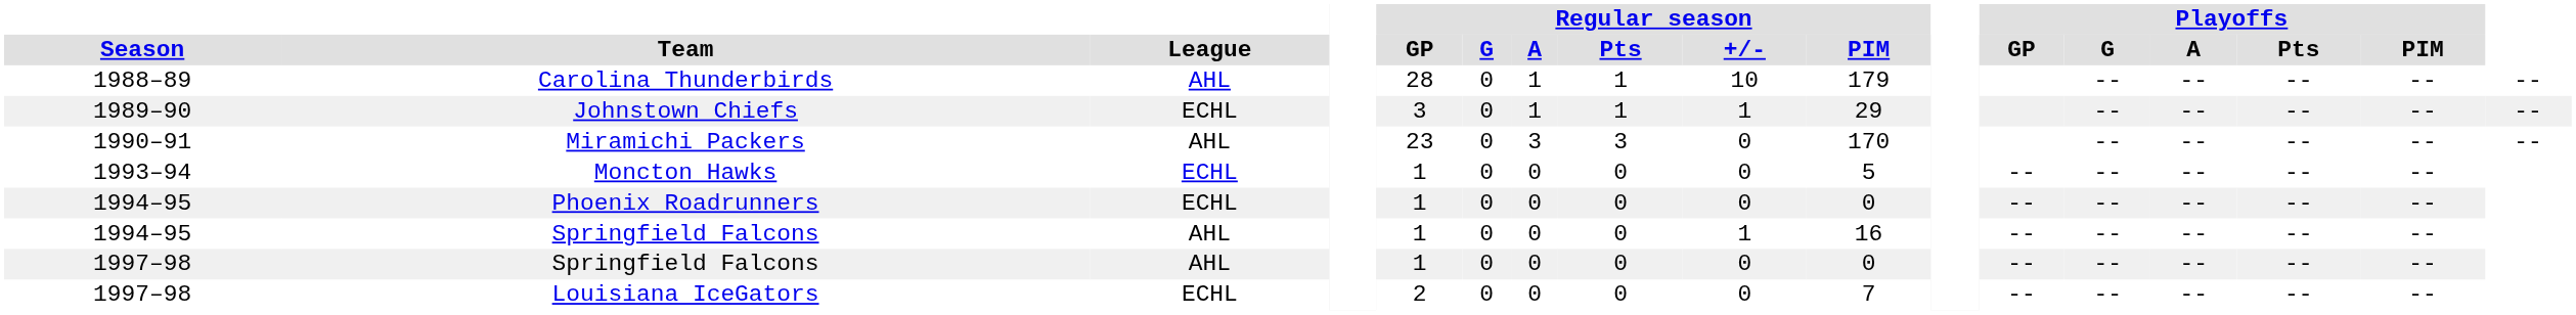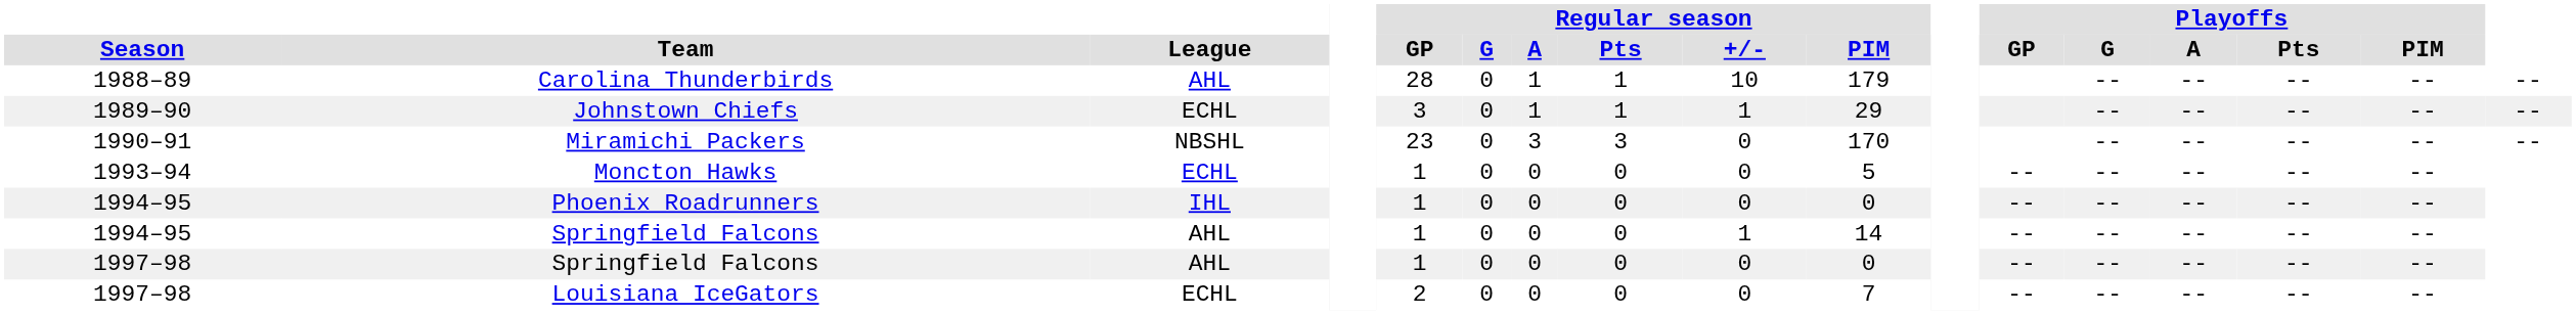 <table BORDER="0" CELLPADDING="1" CELLSPACING="0" width="90%" style="text-align:center">
 <tr bgcolor="#e0e0e0">
 <th colspan="3" bgcolor="#ffffff"> </th>
 <th rowspan="99" bgcolor="#ffffff"> </th>
 <th colspan="6"><a href='#'>Regular season</a></th>
 <th rowspan="99" bgcolor="#ffffff"> </th>
 <th colspan="5"><a href='#'>Playoffs</a></th>
 </tr>
 <tr bgcolor="#e0e0e0">
 <th><a href='#'>Season</a></th>
 <th>Team</th>
 <th>League</th>
 <th>GP</th>
 <th><a href='#'>G</a></th>
 <th><a href='#'>A</a></th>
 <th><a href='#'>Pts</a></th>
 <th><a href='#'>+/-</a></th>
 <th><a href='#'>PIM</a></th>
 <th>GP</th>
 <th>G</th>
 <th>A</th>
 <th>Pts</th>
 <th>PIM</th>
 </tr>
 <tr>
 <td>1988–89</td>
 <td><a href='#'>Carolina Thunderbirds</a></td>
 <td><a href='#'>AHL</a></td>
 <td>28</td>
 <td>0</td>
 <td>1</td>
 <td>1</td>
 <td>10</td>
 <td>179</td>
 <td></td>
 <td>--</td>
 <td>--</td>
 <td>--</td>
 <td>--</td>
 <td>--</td>
 </tr>
 <tr bgcolor="#f0f0f0">
 <td>1989–90</td>
 <td><a href='#'>Johnstown Chiefs</a></td>
 <td>ECHL</td>
 <td>3</td>
 <td>0</td>
 <td>1</td>
 <td>1</td>
 <td>1</td>
 <td>29</td>
 <td></td>
 <td>--</td>
 <td>--</td>
 <td>--</td>
 <td>--</td>
 <td>--</td>
 </tr>
 <tr>
 <td>1990–91</td>
 <td><a href='#'>Miramichi Packers</a></td>
-<td>AHL</td>
+<td [New Brunswick Senior Hockey League>NBSHL</td>
 <td>23</td>
 <td>0</td>
 <td>3</td>
 <td>3</td>
 <td>0</td>
 <td>170</td>
 <td></td>
 <td>--</td>
 <td>--</td>
 <td>--</td>
 <td>--</td>
 <td>--</td>
 </tr>
 <tr>
 <td>1993–94</td>
 <td><a href='#'>Moncton Hawks</a></td>
 <td><a href='#'>ECHL</a></td>
 <td>1</td>
 <td>0</td>
 <td>0</td>
 <td>0</td>
 <td>0</td>
 <td>5</td>
 <td>--</td>
 <td>--</td>
 <td>--</td>
 <td>--</td>
 <td>--</td>
 </tr>
 <tr bgcolor="#f0f0f0">
 <td>1994–95</td>
 <td><a href='#'>Phoenix Roadrunners</a></td>
-<td>ECHL</td>
+<td><a href='#'>IHL</a></td>
 <td>1</td>
 <td>0</td>
 <td>0</td>
 <td>0</td>
 <td>0</td>
 <td>0</td>
 <td>--</td>
 <td>--</td>
 <td>--</td>
 <td>--</td>
 <td>--</td>
 </tr>
 <tr>
 <td>1994–95</td>
 <td><a href='#'>Springfield Falcons</a></td>
 <td>AHL</td>
 <td>1</td>
 <td>0</td>
 <td>0</td>
 <td>0</td>
 <td>1</td>
-<td>16</td>
+<td>14</td>
 <td>--</td>
 <td>--</td>
 <td>--</td>
 <td>--</td>
 <td>--</td>
 </tr>
 <tr bgcolor="#f0f0f0">
 <td>1997–98</td>
 <td>Springfield Falcons</td>
 <td>AHL</td>
 <td>1</td>
 <td>0</td>
 <td>0</td>
 <td>0</td>
 <td>0</td>
 <td>0</td>
 <td>--</td>
 <td>--</td>
 <td>--</td>
 <td>--</td>
 <td>--</td>
 </tr>
 <tr>
 <td>1997–98</td>
 <td><a href='#'>Louisiana IceGators</a></td>
 <td>ECHL</td>
 <td>2</td>
 <td>0</td>
 <td>0</td>
 <td>0</td>
 <td>0</td>
 <td>7</td>
 <td>--</td>
 <td>--</td>
 <td>--</td>
 <td>--</td>
 <td>--</td>
 </tr>
 </table>
